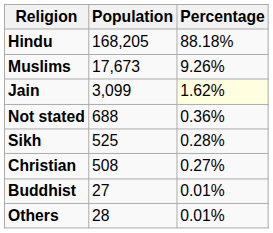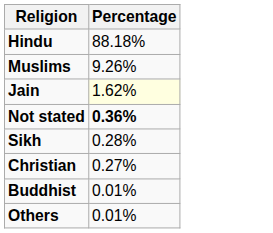 <table class="wikitable">
 <tr>
 <th>Religion</th>
-<th>Population</th>
 <th>Percentage</th>
 </tr>
 <tr>
 <td><strong>Hindu</strong></td>
-<td>168,205</td>
 <td>88.18%</td>
 </tr>
 <tr>
 <td><strong>Muslims</strong></td>
-<td>17,673</td>
 <td>9.26%</td>
 </tr>
 <tr>
 <td><strong>Jain</strong></td>
-<td>3,099</td>
 <td style="background: lightyellow;">1.62%</td>
 </tr>
 <tr>
 <td><strong>Not stated</strong></td>
-<td>688</td>
-<td>0.36%</td>
+<td><strong>0.36%</strong></td>
 </tr>
 <tr>
 <td><strong>Sikh</strong></td>
-<td>525</td>
 <td>0.28%</td>
 </tr>
 <tr>
 <td><strong>Christian</strong></td>
-<td>508</td>
 <td>0.27%</td>
 </tr>
 <tr>
 <td><strong>Buddhist</strong></td>
-<td>27</td>
 <td>0.01%</td>
 </tr>
 <tr>
 <td><strong>Others</strong></td>
-<td>28</td>
 <td>0.01%</td>
 </tr>
 </table>
